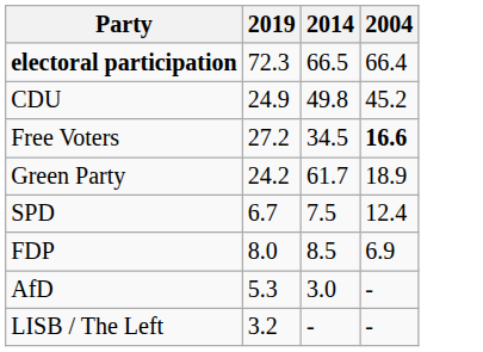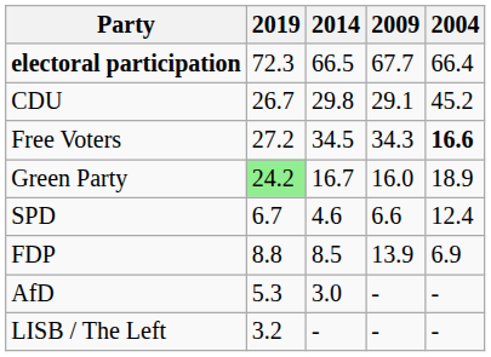 <table class="wikitable sortable">
 <tr>
 <th>Party</th>
 <th>2019</th>
 <th>2014</th>
+<th>2009</th>
 <th>2004</th>
 </tr>
 <tr>
 <td><strong>electoral participation</strong></td>
 <td>72.3</td>
 <td>66.5</td>
+<td>67.7</td>
 <td>66.4</td>
 </tr>
 <tr>
 <td>CDU</td>
-<td>24.9</td>
-<td>49.8</td>
+<td>26.7</td>
+<td>29.8</td>
+<td>29.1</td>
 <td>45.2</td>
 </tr>
 <tr>
 <td>Free Voters</td>
 <td>27.2</td>
 <td>34.5</td>
+<td>34.3</td>
 <td><strong>16.6</strong></td>
 </tr>
 <tr>
 <td>Green Party</td>
-<td>24.2</td>
-<td>61.7</td>
+<td style="background: lightgreen;">24.2</td>
+<td>16.7</td>
+<td>16.0</td>
 <td>18.9</td>
 </tr>
 <tr>
 <td>SPD</td>
 <td>6.7</td>
-<td>7.5</td>
+<td>4.6</td>
+<td>6.6</td>
 <td>12.4</td>
 </tr>
 <tr>
 <td>FDP</td>
-<td>8.0</td>
+<td>8.8</td>
 <td>8.5</td>
+<td>13.9</td>
 <td>6.9</td>
 </tr>
 <tr>
 <td>AfD</td>
 <td>5.3</td>
 <td>3.0</td>
 <td>-</td>
+<td>-</td>
 </tr>
 <tr>
 <td>LISB / The Left</td>
 <td>3.2</td>
 <td>-</td>
 <td>-</td>
+<td>-</td>
 </tr>
 </table>
